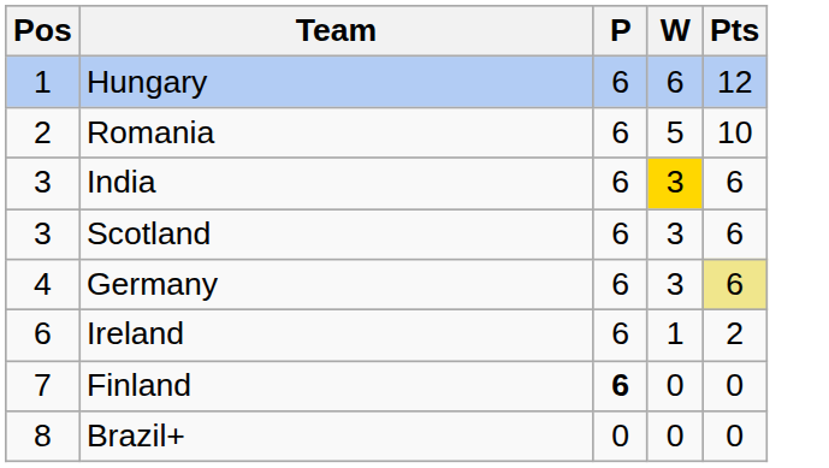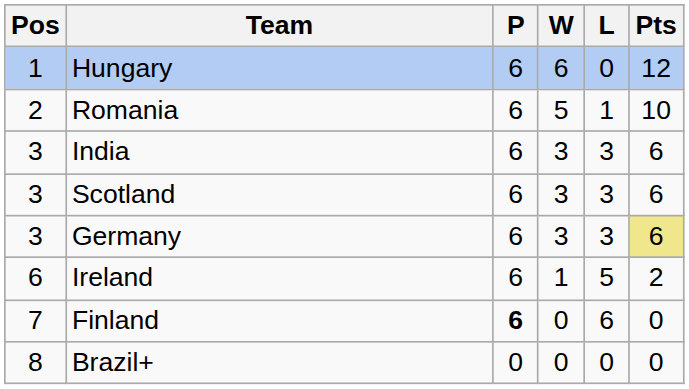 <table class="wikitable" style="font-size: 100%">
 <tr>
 <th width=15>Pos</th>
 <th width=250>Team</th>
 <th width=20>P</th>
 <th width=20>W</th>
+<th width=20>L</th>
 <th width=20>Pts</th>
 </tr>
 <tr align=center style="background: #b2ccf4;">
 <td>1</td>
 <td align="left"> Hungary</td>
 <td>6</td>
 <td>6</td>
+<td>0</td>
 <td>12</td>
 </tr>
 <tr align=center>
 <td>2</td>
 <td align="left"> Romania</td>
 <td>6</td>
 <td>5</td>
+<td>1</td>
 <td>10</td>
 </tr>
 <tr align=center>
 <td>3</td>
 <td align="left"> India</td>
 <td>6</td>
-<td style="background: gold;">3</td>
+<td>3</td>
+<td>3</td>
 <td>6</td>
 </tr>
 <tr align=center>
 <td>3</td>
 <td align="left"> Scotland</td>
 <td>6</td>
 <td>3</td>
+<td>3</td>
 <td>6</td>
 </tr>
 <tr align=center>
-<td>4</td>
+<td>3</td>
 <td align="left"> Germany</td>
 <td>6</td>
+<td>3</td>
 <td>3</td>
 <td style="background: khaki;">6</td>
 </tr>
 <tr align=center>
 <td>6</td>
 <td align="left"> Ireland</td>
 <td>6</td>
 <td>1</td>
+<td>5</td>
 <td>2</td>
 </tr>
 <tr align=center>
 <td>7</td>
 <td align="left"> Finland</td>
 <td><strong>6</strong></td>
 <td>0</td>
+<td>6</td>
 <td>0</td>
 </tr>
 <tr align=center>
 <td>8</td>
 <td align="left"> Brazil+</td>
 <td>0</td>
 <td>0</td>
 <td>0</td>
+<td>0</td>
 </tr>
 </table>
